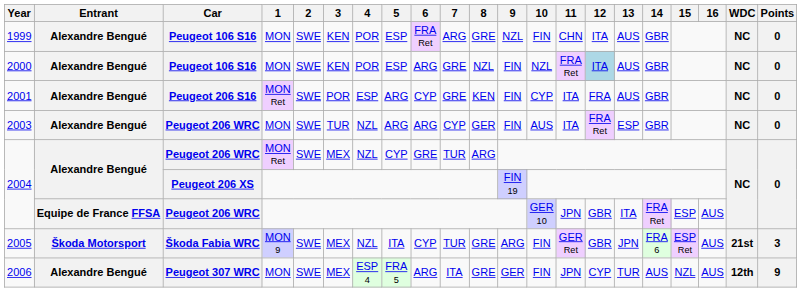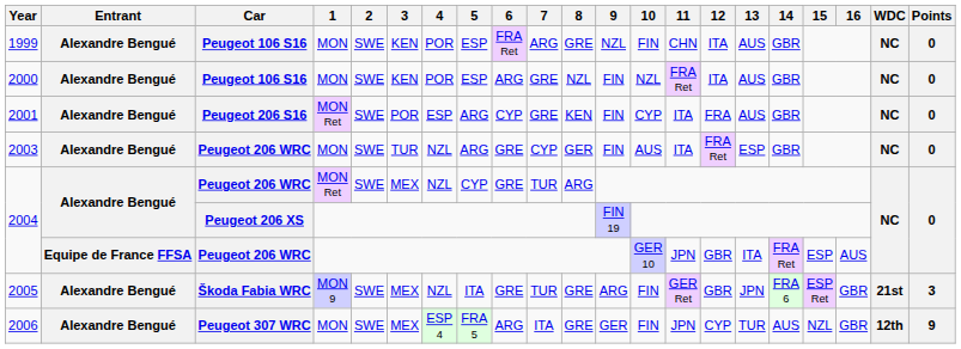 <table class="wikitable" border="1" style="text-align:center; font-size:85%;">
 <tr>
 <th>Year</th>
 <th>Entrant</th>
 <th>Car</th>
 <th>1</th>
 <th>2</th>
 <th>3</th>
 <th>4</th>
 <th>5</th>
 <th>6</th>
 <th>7</th>
 <th>8</th>
 <th>9</th>
 <th>10</th>
 <th>11</th>
 <th>12</th>
 <th>13</th>
 <th>14</th>
 <th>15</th>
 <th>16</th>
 <th>WDC</th>
 <th>Points</th>
 </tr>
 <tr>
 <td><a href='#'>1999</a></td>
 <th nowrap>Alexandre Bengué</th>
 <th nowrap><a href='#'>Peugeot 106 S16</a></th>
 <td><a href='#'>MON</a></td>
 <td><a href='#'>SWE</a></td>
 <td><a href='#'>KEN</a></td>
 <td><a href='#'>POR</a></td>
 <td><a href='#'>ESP</a></td>
 <td style="background:#EFCFFF;"><a href='#'>FRA</a><br><small>Ret</small></td>
 <td><a href='#'>ARG</a></td>
 <td><a href='#'>GRE</a></td>
 <td><a href='#'>NZL</a></td>
 <td><a href='#'>FIN</a></td>
 <td><a href='#'>CHN</a></td>
 <td><a href='#'>ITA</a></td>
 <td><a href='#'>AUS</a></td>
 <td><a href='#'>GBR</a></td>
 <td colspan=2></td>
 <th>NC</th>
 <th>0</th>
 </tr>
 <tr>
 <td><a href='#'>2000</a></td>
 <th nowrap>Alexandre Bengué</th>
 <th nowrap><a href='#'>Peugeot 106 S16</a></th>
 <td><a href='#'>MON</a></td>
 <td><a href='#'>SWE</a></td>
 <td><a href='#'>KEN</a></td>
 <td><a href='#'>POR</a></td>
 <td><a href='#'>ESP</a></td>
 <td><a href='#'>ARG</a></td>
 <td><a href='#'>GRE</a></td>
 <td><a href='#'>NZL</a></td>
 <td><a href='#'>FIN</a></td>
 <td><a href='#'>NZL</a></td>
 <td style="background:#EFCFFF;"><a href='#'>FRA</a><br><small>Ret</small></td>
-<td style="background: lightblue;"><a href='#'>ITA</a></td>
+<td><a href='#'>ITA</a></td>
 <td><a href='#'>AUS</a></td>
 <td><a href='#'>GBR</a></td>
 <td colspan=2></td>
 <th>NC</th>
 <th>0</th>
 </tr>
 <tr>
 <td><a href='#'>2001</a></td>
 <th nowrap>Alexandre Bengué</th>
 <th nowrap><a href='#'>Peugeot 206 S16</a></th>
 <td style="background:#EFCFFF;"><a href='#'>MON</a><br><small>Ret</small></td>
 <td><a href='#'>SWE</a></td>
 <td><a href='#'>POR</a></td>
 <td><a href='#'>ESP</a></td>
 <td><a href='#'>ARG</a></td>
 <td><a href='#'>CYP</a></td>
 <td><a href='#'>GRE</a></td>
 <td><a href='#'>KEN</a></td>
 <td><a href='#'>FIN</a></td>
 <td><a href='#'>CYP</a></td>
 <td><a href='#'>ITA</a></td>
 <td><a href='#'>FRA</a></td>
 <td><a href='#'>AUS</a></td>
 <td><a href='#'>GBR</a></td>
 <td colspan=2></td>
 <th>NC</th>
 <th>0</th>
 </tr>
 <tr>
 <td><a href='#'>2003</a></td>
 <th nowrap>Alexandre Bengué</th>
 <th nowrap><a href='#'>Peugeot 206 WRC</a></th>
 <td><a href='#'>MON</a></td>
 <td><a href='#'>SWE</a></td>
 <td><a href='#'>TUR</a></td>
 <td><a href='#'>NZL</a></td>
 <td><a href='#'>ARG</a></td>
-<td><a href='#'>ARG</a></td>
+<td><a href='#'>GRE</a></td>
 <td><a href='#'>CYP</a></td>
 <td><a href='#'>GER</a></td>
 <td><a href='#'>FIN</a></td>
 <td><a href='#'>AUS</a></td>
 <td><a href='#'>ITA</a></td>
 <td style="background:#EFCFFF;"><a href='#'>FRA</a><br><small>Ret</small></td>
 <td><a href='#'>ESP</a></td>
 <td><a href='#'>GBR</a></td>
 <td colspan=2></td>
 <th>NC</th>
 <th>0</th>
 </tr>
 <tr>
 <td rowspan=3><a href='#'>2004</a></td>
 <th rowspan=2 nowrap>Alexandre Bengué</th>
 <th nowrap><a href='#'>Peugeot 206 WRC</a></th>
 <td style="background:#EFCFFF;"><a href='#'>MON</a><br><small>Ret</small></td>
 <td><a href='#'>SWE</a></td>
 <td><a href='#'>MEX</a></td>
 <td><a href='#'>NZL</a></td>
 <td><a href='#'>CYP</a></td>
 <td><a href='#'>GRE</a></td>
 <td><a href='#'>TUR</a></td>
 <td><a href='#'>ARG</a></td>
 <td colspan=8></td>
 <th rowspan=3>NC</th>
 <th rowspan=3>0</th>
 </tr>
 <tr>
 <th nowrap><a href='#'>Peugeot 206 XS</a></th>
 <td colspan=8></td>
 <td style="background:#CFCFFF;"><a href='#'>FIN</a><br><small>19</small></td>
 <td colspan=7></td>
 </tr>
 <tr>
 <th nowrap>Equipe de France <a href='#'>FFSA</a></th>
 <th nowrap><a href='#'>Peugeot 206 WRC</a></th>
 <td colspan=9></td>
 <td style="background:#CFCFFF;"><a href='#'>GER</a><br><small>10</small></td>
 <td><a href='#'>JPN</a></td>
 <td><a href='#'>GBR</a></td>
 <td><a href='#'>ITA</a></td>
 <td style="background:#EFCFFF;"><a href='#'>FRA</a><br><small>Ret</small></td>
 <td><a href='#'>ESP</a></td>
 <td><a href='#'>AUS</a></td>
 </tr>
 <tr>
 <td><a href='#'>2005</a></td>
-<th nowrap><a href='#'>Škoda Motorsport</a></th>
+<th nowrap>Alexandre Bengué</th>
 <th nowrap><a href='#'>Škoda Fabia WRC</a></th>
 <td style="background:#CFCFFF;"><a href='#'>MON</a><br><small>9</small></td>
 <td><a href='#'>SWE</a></td>
 <td><a href='#'>MEX</a></td>
 <td><a href='#'>NZL</a></td>
 <td><a href='#'>ITA</a></td>
-<td><a href='#'>CYP</a></td>
+<td><a href='#'>GRE</a></td>
 <td><a href='#'>TUR</a></td>
 <td><a href='#'>GRE</a></td>
 <td><a href='#'>ARG</a></td>
 <td><a href='#'>FIN</a></td>
 <td style="background:#EFCFFF;"><a href='#'>GER</a><br><small>Ret</small></td>
 <td><a href='#'>GBR</a></td>
 <td><a href='#'>JPN</a></td>
 <td style="background:#DFFFDF;"><a href='#'>FRA</a><br><small>6</small></td>
 <td style="background:#EFCFFF;"><a href='#'>ESP</a><br><small>Ret</small></td>
-<td><a href='#'>AUS</a></td>
+<td><a href='#'>GBR</a></td>
 <th>21st</th>
 <th>3</th>
 </tr>
 <tr>
 <td><a href='#'>2006</a></td>
 <th nowrap>Alexandre Bengué</th>
 <th nowrap><a href='#'>Peugeot 307 WRC</a></th>
 <td><a href='#'>MON</a></td>
 <td><a href='#'>SWE</a></td>
 <td><a href='#'>MEX</a></td>
 <td style="background:#DFFFDF;"><a href='#'>ESP</a><br><small>4</small></td>
 <td style="background:#DFFFDF;"><a href='#'>FRA</a><br><small>5</small></td>
 <td><a href='#'>ARG</a></td>
 <td><a href='#'>ITA</a></td>
 <td><a href='#'>GRE</a></td>
 <td><a href='#'>GER</a></td>
 <td><a href='#'>FIN</a></td>
 <td><a href='#'>JPN</a></td>
 <td><a href='#'>CYP</a></td>
 <td><a href='#'>TUR</a></td>
 <td><a href='#'>AUS</a></td>
 <td><a href='#'>NZL</a></td>
-<td><a href='#'>AUS</a></td>
+<td><a href='#'>GBR</a></td>
 <th>12th</th>
 <th>9</th>
 </tr>
 </table>
